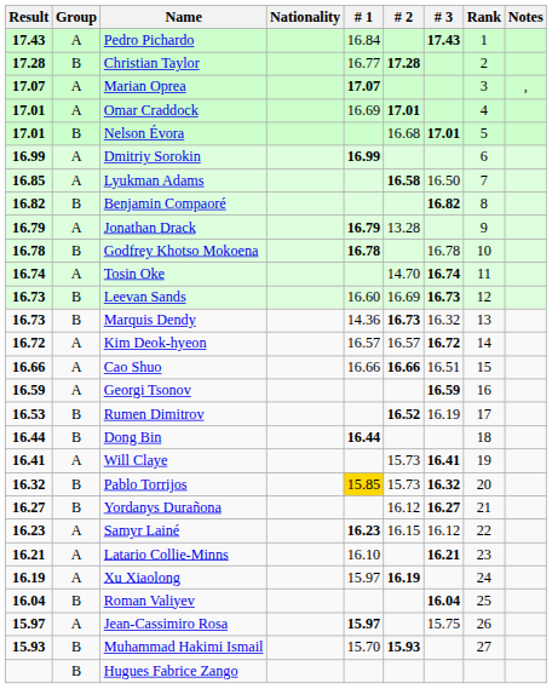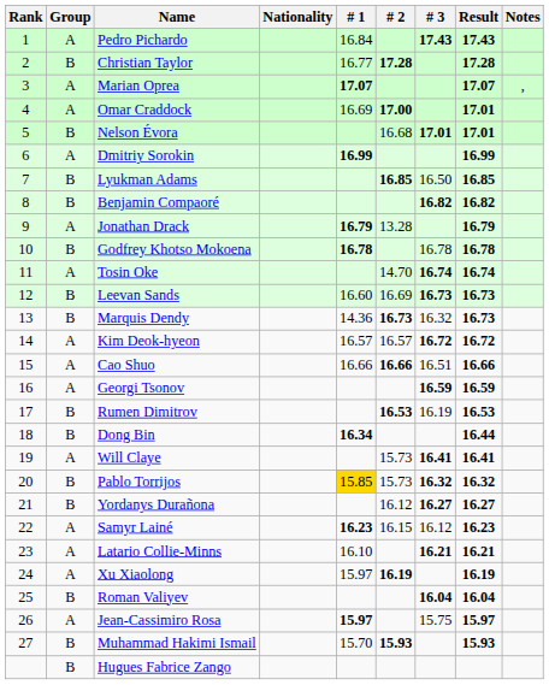 <table class="wikitable sortable" style="text-align:center">
 <tr>
-<th>Result</th>
+<th>Rank</th>
 <th>Group</th>
 <th>Name</th>
 <th>Nationality</th>
 <th># 1</th>
 <th># 2</th>
 <th># 3</th>
-<th>Rank</th>
+<th>Result</th>
 <th>Notes</th>
 </tr>
 <tr bgcolor=ccffcc>
-<td><strong>17.43</strong></td>
+<td>1</td>
 <td>A</td>
 <td align=left><a href='#'>Pedro Pichardo</a></td>
 <td align="left"></td>
 <td>16.84</td>
 <td></td>
 <td><strong>17.43</strong></td>
-<td>1</td>
+<td><strong>17.43</strong></td>
 <td></td>
 </tr>
 <tr bgcolor=ccffcc>
-<td><strong>17.28</strong></td>
+<td>2</td>
 <td>B</td>
 <td align=left><a href='#'>Christian Taylor</a></td>
 <td align=left></td>
 <td>16.77</td>
 <td><strong>17.28</strong></td>
 <td></td>
-<td>2</td>
+<td><strong>17.28</strong></td>
 <td></td>
 </tr>
 <tr bgcolor=ccffcc>
-<td><strong>17.07</strong></td>
+<td>3</td>
 <td>A</td>
 <td align=left><a href='#'>Marian Oprea</a></td>
 <td align=left></td>
 <td><strong>17.07</strong></td>
 <td></td>
 <td></td>
-<td>3</td>
+<td><strong>17.07</strong></td>
 <td>, </td>
 </tr>
 <tr bgcolor=ccffcc>
-<td><strong>17.01</strong></td>
+<td>4</td>
 <td>A</td>
 <td align=left><a href='#'>Omar Craddock</a></td>
 <td align=left></td>
 <td>16.69</td>
+<td><strong>17.00</strong></td>
+<td></td>
 <td><strong>17.01</strong></td>
-<td></td>
-<td>4</td>
 <td></td>
 </tr>
 <tr bgcolor=ccffcc>
-<td><strong>17.01</strong></td>
+<td>5</td>
 <td>B</td>
 <td align=left><a href='#'>Nelson Évora</a></td>
 <td align=left></td>
 <td></td>
 <td>16.68</td>
 <td><strong>17.01</strong></td>
-<td>5</td>
+<td><strong>17.01</strong></td>
 <td></td>
 </tr>
 <tr bgcolor=ddffdd>
-<td><strong>16.99</strong></td>
+<td>6</td>
 <td>A</td>
 <td align=left><a href='#'>Dmitriy Sorokin</a></td>
 <td align=left></td>
 <td><strong>16.99</strong></td>
 <td></td>
 <td></td>
-<td>6</td>
+<td><strong>16.99</strong></td>
 <td></td>
 </tr>
 <tr bgcolor=ddffdd>
-<td><strong>16.85</strong></td>
-<td>A</td>
+<td>7</td>
+<td>B</td>
 <td align=left><a href='#'>Lyukman Adams</a></td>
 <td align=left></td>
 <td></td>
-<td><strong>16.58</strong></td>
+<td><strong>16.85</strong></td>
 <td>16.50</td>
-<td>7</td>
+<td><strong>16.85</strong></td>
 <td></td>
 </tr>
 <tr bgcolor=ddffdd>
-<td><strong>16.82</strong></td>
+<td>8</td>
 <td>B</td>
 <td align=left><a href='#'>Benjamin Compaoré</a></td>
 <td align=left></td>
 <td></td>
 <td></td>
 <td><strong>16.82</strong></td>
-<td>8</td>
+<td><strong>16.82</strong></td>
 <td></td>
 </tr>
 <tr bgcolor=ddffdd>
-<td><strong>16.79</strong></td>
+<td>9</td>
 <td>A</td>
 <td align=left><a href='#'>Jonathan Drack</a></td>
 <td align=left></td>
 <td><strong>16.79</strong></td>
 <td>13.28</td>
 <td></td>
-<td>9</td>
+<td><strong>16.79</strong></td>
 <td></td>
 </tr>
 <tr bgcolor=ddffdd>
-<td><strong>16.78</strong></td>
+<td>10</td>
 <td>B</td>
 <td align=left><a href='#'>Godfrey Khotso Mokoena</a></td>
 <td align=left></td>
 <td><strong>16.78</strong></td>
 <td></td>
 <td>16.78</td>
-<td>10</td>
+<td><strong>16.78</strong></td>
 <td></td>
 </tr>
 <tr bgcolor=ddffdd>
-<td><strong>16.74</strong></td>
+<td>11</td>
 <td>A</td>
 <td align=left><a href='#'>Tosin Oke</a></td>
 <td align=left></td>
 <td></td>
 <td>14.70</td>
 <td><strong>16.74</strong></td>
-<td>11</td>
+<td><strong>16.74</strong></td>
 <td></td>
 </tr>
 <tr bgcolor=ddffdd>
-<td><strong>16.73</strong></td>
+<td>12</td>
 <td>B</td>
 <td align=left><a href='#'>Leevan Sands</a></td>
 <td align=left></td>
 <td>16.60</td>
 <td>16.69</td>
 <td><strong>16.73</strong></td>
-<td>12</td>
+<td><strong>16.73</strong></td>
 <td></td>
 </tr>
 <tr>
-<td><strong>16.73</strong></td>
+<td>13</td>
 <td>B</td>
 <td align=left><a href='#'>Marquis Dendy</a></td>
 <td align=left></td>
 <td>14.36</td>
 <td><strong>16.73</strong></td>
 <td>16.32</td>
-<td>13</td>
+<td><strong>16.73</strong></td>
 <td></td>
 </tr>
 <tr>
-<td><strong>16.72</strong></td>
+<td>14</td>
 <td>A</td>
 <td align=left><a href='#'>Kim Deok-hyeon</a></td>
 <td align=left></td>
 <td>16.57</td>
 <td>16.57</td>
 <td><strong>16.72</strong></td>
-<td>14</td>
+<td><strong>16.72</strong></td>
 <td></td>
 </tr>
 <tr>
-<td><strong>16.66</strong></td>
+<td>15</td>
 <td>A</td>
 <td align=left><a href='#'>Cao Shuo</a></td>
 <td align=left></td>
 <td>16.66</td>
 <td><strong>16.66</strong></td>
 <td>16.51</td>
-<td>15</td>
+<td><strong>16.66</strong></td>
 <td></td>
 </tr>
 <tr>
-<td><strong>16.59</strong></td>
+<td>16</td>
 <td>A</td>
 <td align=left><a href='#'>Georgi Tsonov</a></td>
 <td align=left></td>
 <td></td>
 <td></td>
 <td><strong>16.59</strong></td>
-<td>16</td>
+<td><strong>16.59</strong></td>
 <td></td>
 </tr>
 <tr>
-<td><strong>16.53</strong></td>
+<td>17</td>
 <td>B</td>
 <td align=left><a href='#'>Rumen Dimitrov</a></td>
 <td align=left></td>
 <td></td>
-<td><strong>16.52</strong></td>
+<td><strong>16.53</strong></td>
 <td>16.19</td>
-<td>17</td>
+<td><strong>16.53</strong></td>
 <td></td>
 </tr>
 <tr>
-<td><strong>16.44</strong></td>
+<td>18</td>
 <td>B</td>
 <td align=left><a href='#'>Dong Bin</a></td>
 <td align=left></td>
-<td><strong>16.44</strong></td>
+<td><strong>16.34</strong></td>
 <td></td>
 <td></td>
-<td>18</td>
+<td><strong>16.44</strong></td>
 <td></td>
 </tr>
 <tr>
-<td><strong>16.41</strong></td>
+<td>19</td>
 <td>A</td>
 <td align=left><a href='#'>Will Claye</a></td>
 <td align=left></td>
 <td></td>
 <td>15.73</td>
 <td><strong>16.41</strong></td>
-<td>19</td>
+<td><strong>16.41</strong></td>
 <td></td>
 </tr>
 <tr>
-<td><strong>16.32</strong></td>
+<td>20</td>
 <td>B</td>
 <td align=left><a href='#'>Pablo Torrijos</a></td>
 <td align=left></td>
 <td style="background: gold;">15.85</td>
 <td>15.73</td>
 <td><strong>16.32</strong></td>
-<td>20</td>
+<td><strong>16.32</strong></td>
 <td></td>
 </tr>
 <tr>
-<td><strong>16.27</strong></td>
+<td>21</td>
 <td>B</td>
 <td align=left><a href='#'>Yordanys Durañona</a></td>
 <td align=left></td>
 <td></td>
 <td>16.12</td>
 <td><strong>16.27</strong></td>
-<td>21</td>
+<td><strong>16.27</strong></td>
 <td></td>
 </tr>
 <tr>
-<td><strong>16.23</strong></td>
+<td>22</td>
 <td>A</td>
 <td align=left><a href='#'>Samyr Lainé</a></td>
 <td align=left></td>
 <td><strong>16.23</strong></td>
 <td>16.15</td>
 <td>16.12</td>
-<td>22</td>
+<td><strong>16.23</strong></td>
 <td></td>
 </tr>
 <tr>
-<td><strong>16.21</strong></td>
+<td>23</td>
 <td>A</td>
 <td align=left><a href='#'>Latario Collie-Minns</a></td>
 <td align=left></td>
 <td>16.10</td>
 <td></td>
 <td><strong>16.21</strong></td>
-<td>23</td>
+<td><strong>16.21</strong></td>
 <td></td>
 </tr>
 <tr>
-<td><strong>16.19</strong></td>
+<td>24</td>
 <td>A</td>
 <td align=left><a href='#'>Xu Xiaolong</a></td>
 <td align=left></td>
 <td>15.97</td>
 <td><strong>16.19</strong></td>
 <td></td>
-<td>24</td>
+<td><strong>16.19</strong></td>
 <td></td>
 </tr>
 <tr>
-<td><strong>16.04</strong></td>
+<td>25</td>
 <td>B</td>
 <td align=left><a href='#'>Roman Valiyev</a></td>
 <td align=left></td>
 <td></td>
 <td></td>
 <td><strong>16.04</strong></td>
-<td>25</td>
+<td><strong>16.04</strong></td>
 <td></td>
 </tr>
 <tr>
-<td><strong>15.97</strong></td>
+<td>26</td>
 <td>A</td>
 <td align=left><a href='#'>Jean-Cassimiro Rosa</a></td>
 <td align=left></td>
 <td><strong>15.97</strong></td>
 <td></td>
 <td>15.75</td>
-<td>26</td>
+<td><strong>15.97</strong></td>
 <td></td>
 </tr>
 <tr>
-<td><strong>15.93</strong></td>
+<td>27</td>
 <td>B</td>
 <td align=left><a href='#'>Muhammad Hakimi Ismail</a></td>
 <td align=left></td>
 <td>15.70</td>
 <td><strong>15.93</strong></td>
 <td></td>
-<td>27</td>
+<td><strong>15.93</strong></td>
 <td></td>
 </tr>
 <tr>
-<td><strong></strong></td>
+<td></td>
 <td>B</td>
 <td align=left><a href='#'>Hugues Fabrice Zango</a></td>
 <td align=left></td>
 <td></td>
 <td></td>
 <td></td>
-<td></td>
+<td><strong></strong></td>
 <td></td>
 </tr>
 </table>
